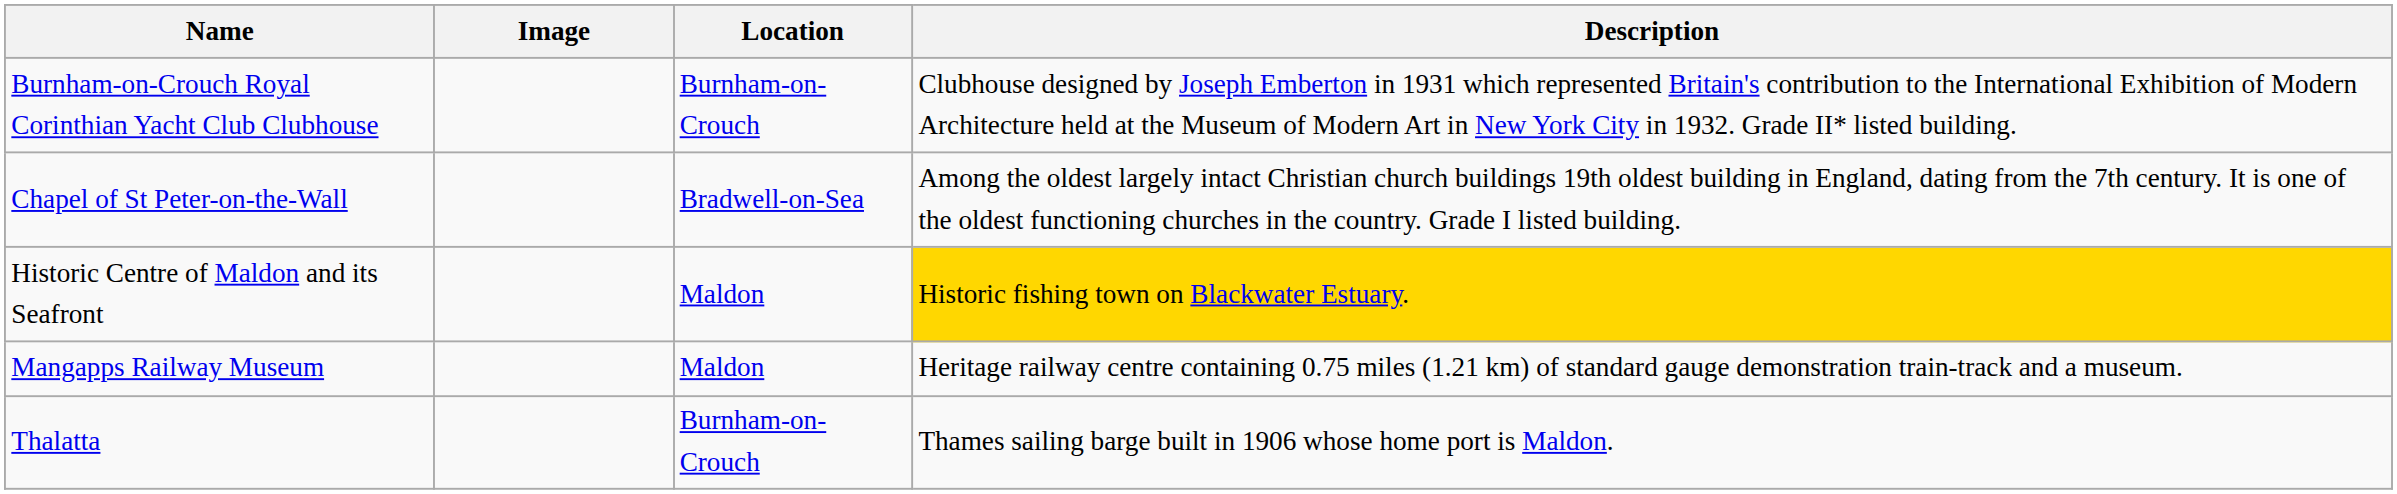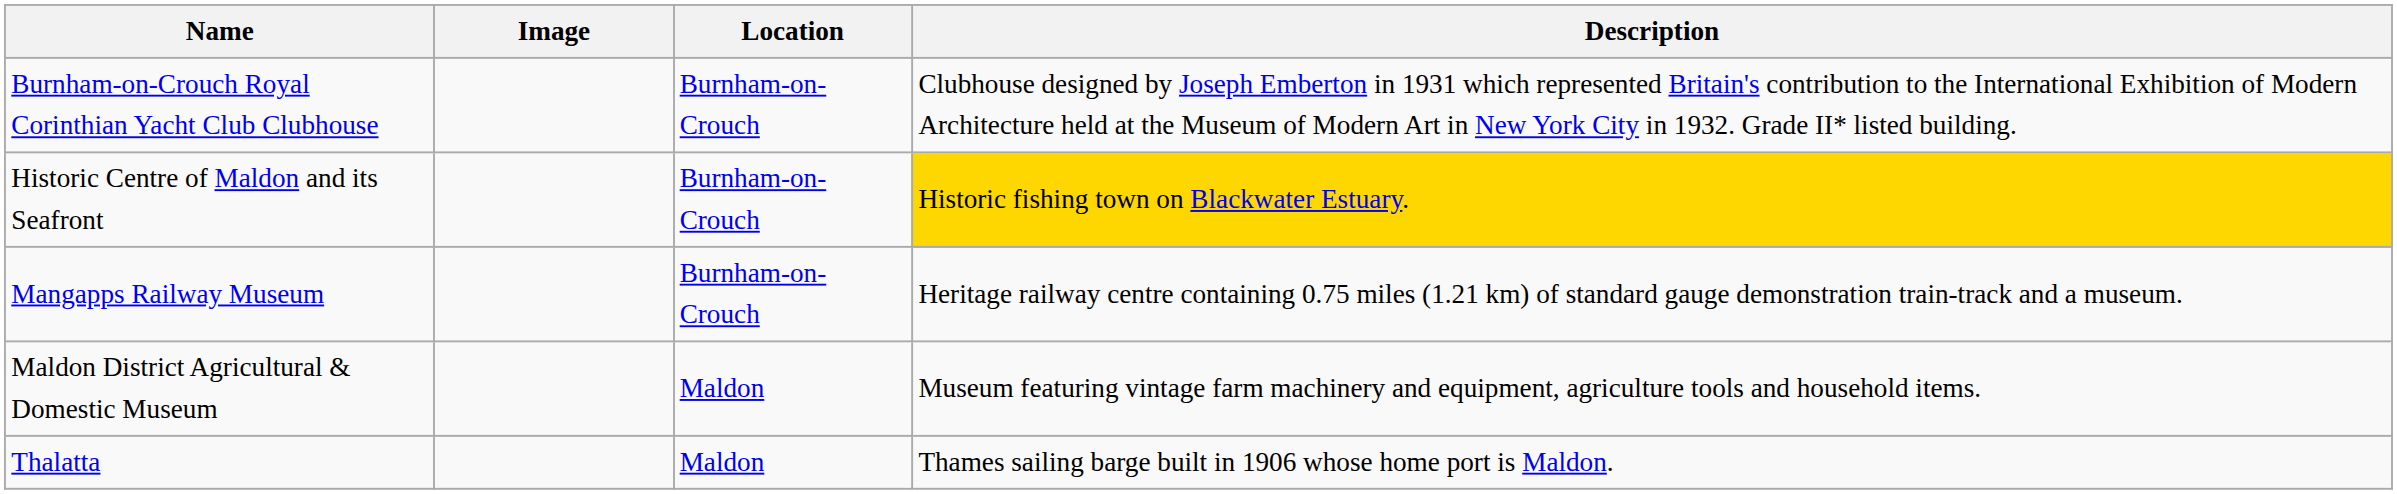 <table class="wikitable sortable" style="font-size:90%;width:100%;border:0px;text-align:left;line-height:150%;">
 <tr>
 <th width="18%">Name</th>
 <th width="10%" class="unsortable">Image</th>
 <th width="10%">Location</th>
 <th width="62%" class="unsortable">Description</th>
 </tr>
 <tr>
 <td><a href='#'>Burnham-on-Crouch Royal Corinthian Yacht Club Clubhouse</a></td>
 <td></td>
 <td><a href='#'>Burnham-on-Crouch</a></td>
 <td>Clubhouse designed by <a href='#'>Joseph Emberton</a> in 1931 which represented <a href='#'>Britain's</a> contribution to the International Exhibition of Modern Architecture held at the Museum of Modern Art in <a href='#'>New York City</a> in 1932. Grade II* listed building.</td>
 </tr>
 <tr>
-<td><a href='#'>Chapel of St Peter-on-the-Wall</a></td>
-<td></td>
-<td><a href='#'>Bradwell-on-Sea</a></td>
-<td>Among the oldest largely intact Christian church buildings 19th oldest building in England, dating from the 7th century. It is one of the oldest functioning churches in the country. Grade I listed building.</td>
-</tr>
-<tr>
 <td>Historic Centre of <a href='#'>Maldon</a> and its Seafront</td>
 <td></td>
-<td><a href='#'>Maldon</a></td>
+<td><a href='#'>Burnham-on-Crouch</a></td>
 <td style="background: gold;">Historic fishing town on <a href='#'>Blackwater Estuary</a>.</td>
 </tr>
 <tr>
 <td><a href='#'>Mangapps Railway Museum</a></td>
 <td></td>
+<td><a href='#'>Burnham-on-Crouch</a></td>
+<td>Heritage railway centre containing 0.75 miles (1.21 km) of standard gauge demonstration train-track and a museum.</td>
+</tr>
+<tr>
+<td>Maldon District Agricultural & Domestic Museum</td>
+<td></td>
 <td><a href='#'>Maldon</a></td>
-<td>Heritage railway centre containing 0.75 miles (1.21 km) of standard gauge demonstration train-track and a museum.</td>
+<td>Museum featuring vintage farm machinery and equipment, agriculture tools and household items.</td>
 </tr>
 <tr>
 <td><a href='#'>Thalatta</a></td>
 <td></td>
-<td><a href='#'>Burnham-on-Crouch</a></td>
+<td><a href='#'>Maldon</a></td>
 <td>Thames sailing barge built in 1906 whose home port is <a href='#'>Maldon</a>.</td>
 </tr>
 <tr>
 </tr>
 </table>
